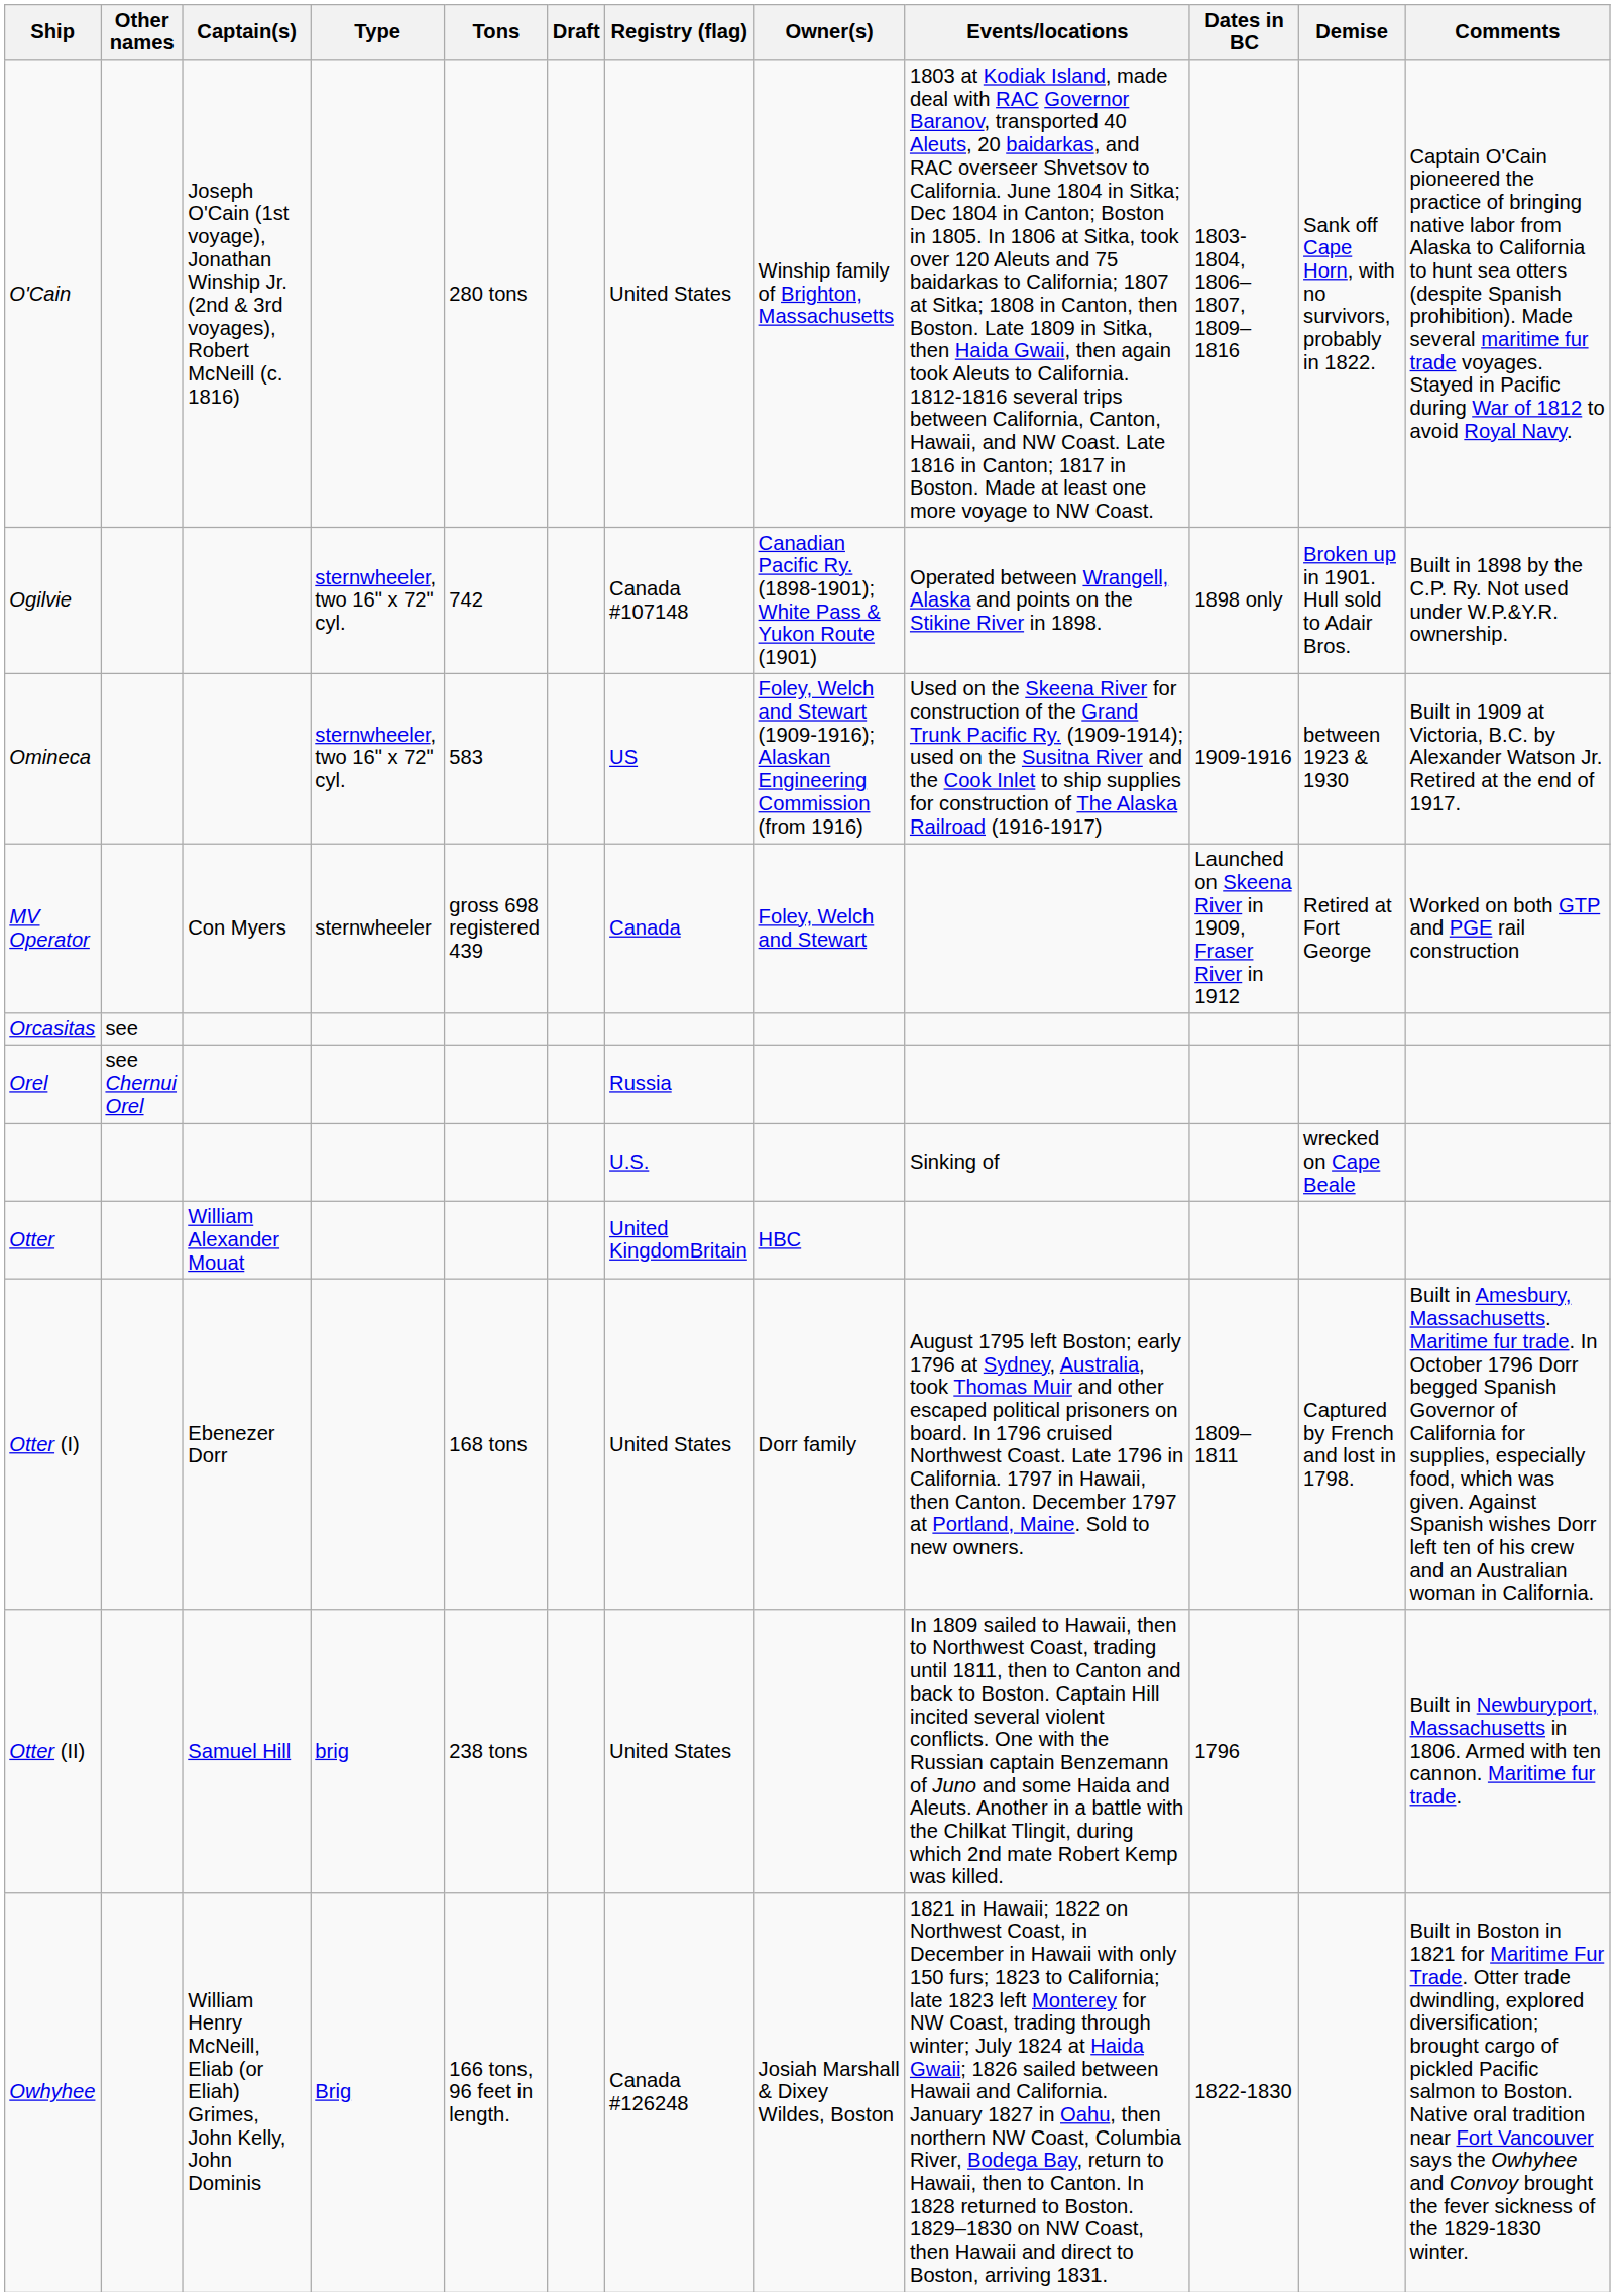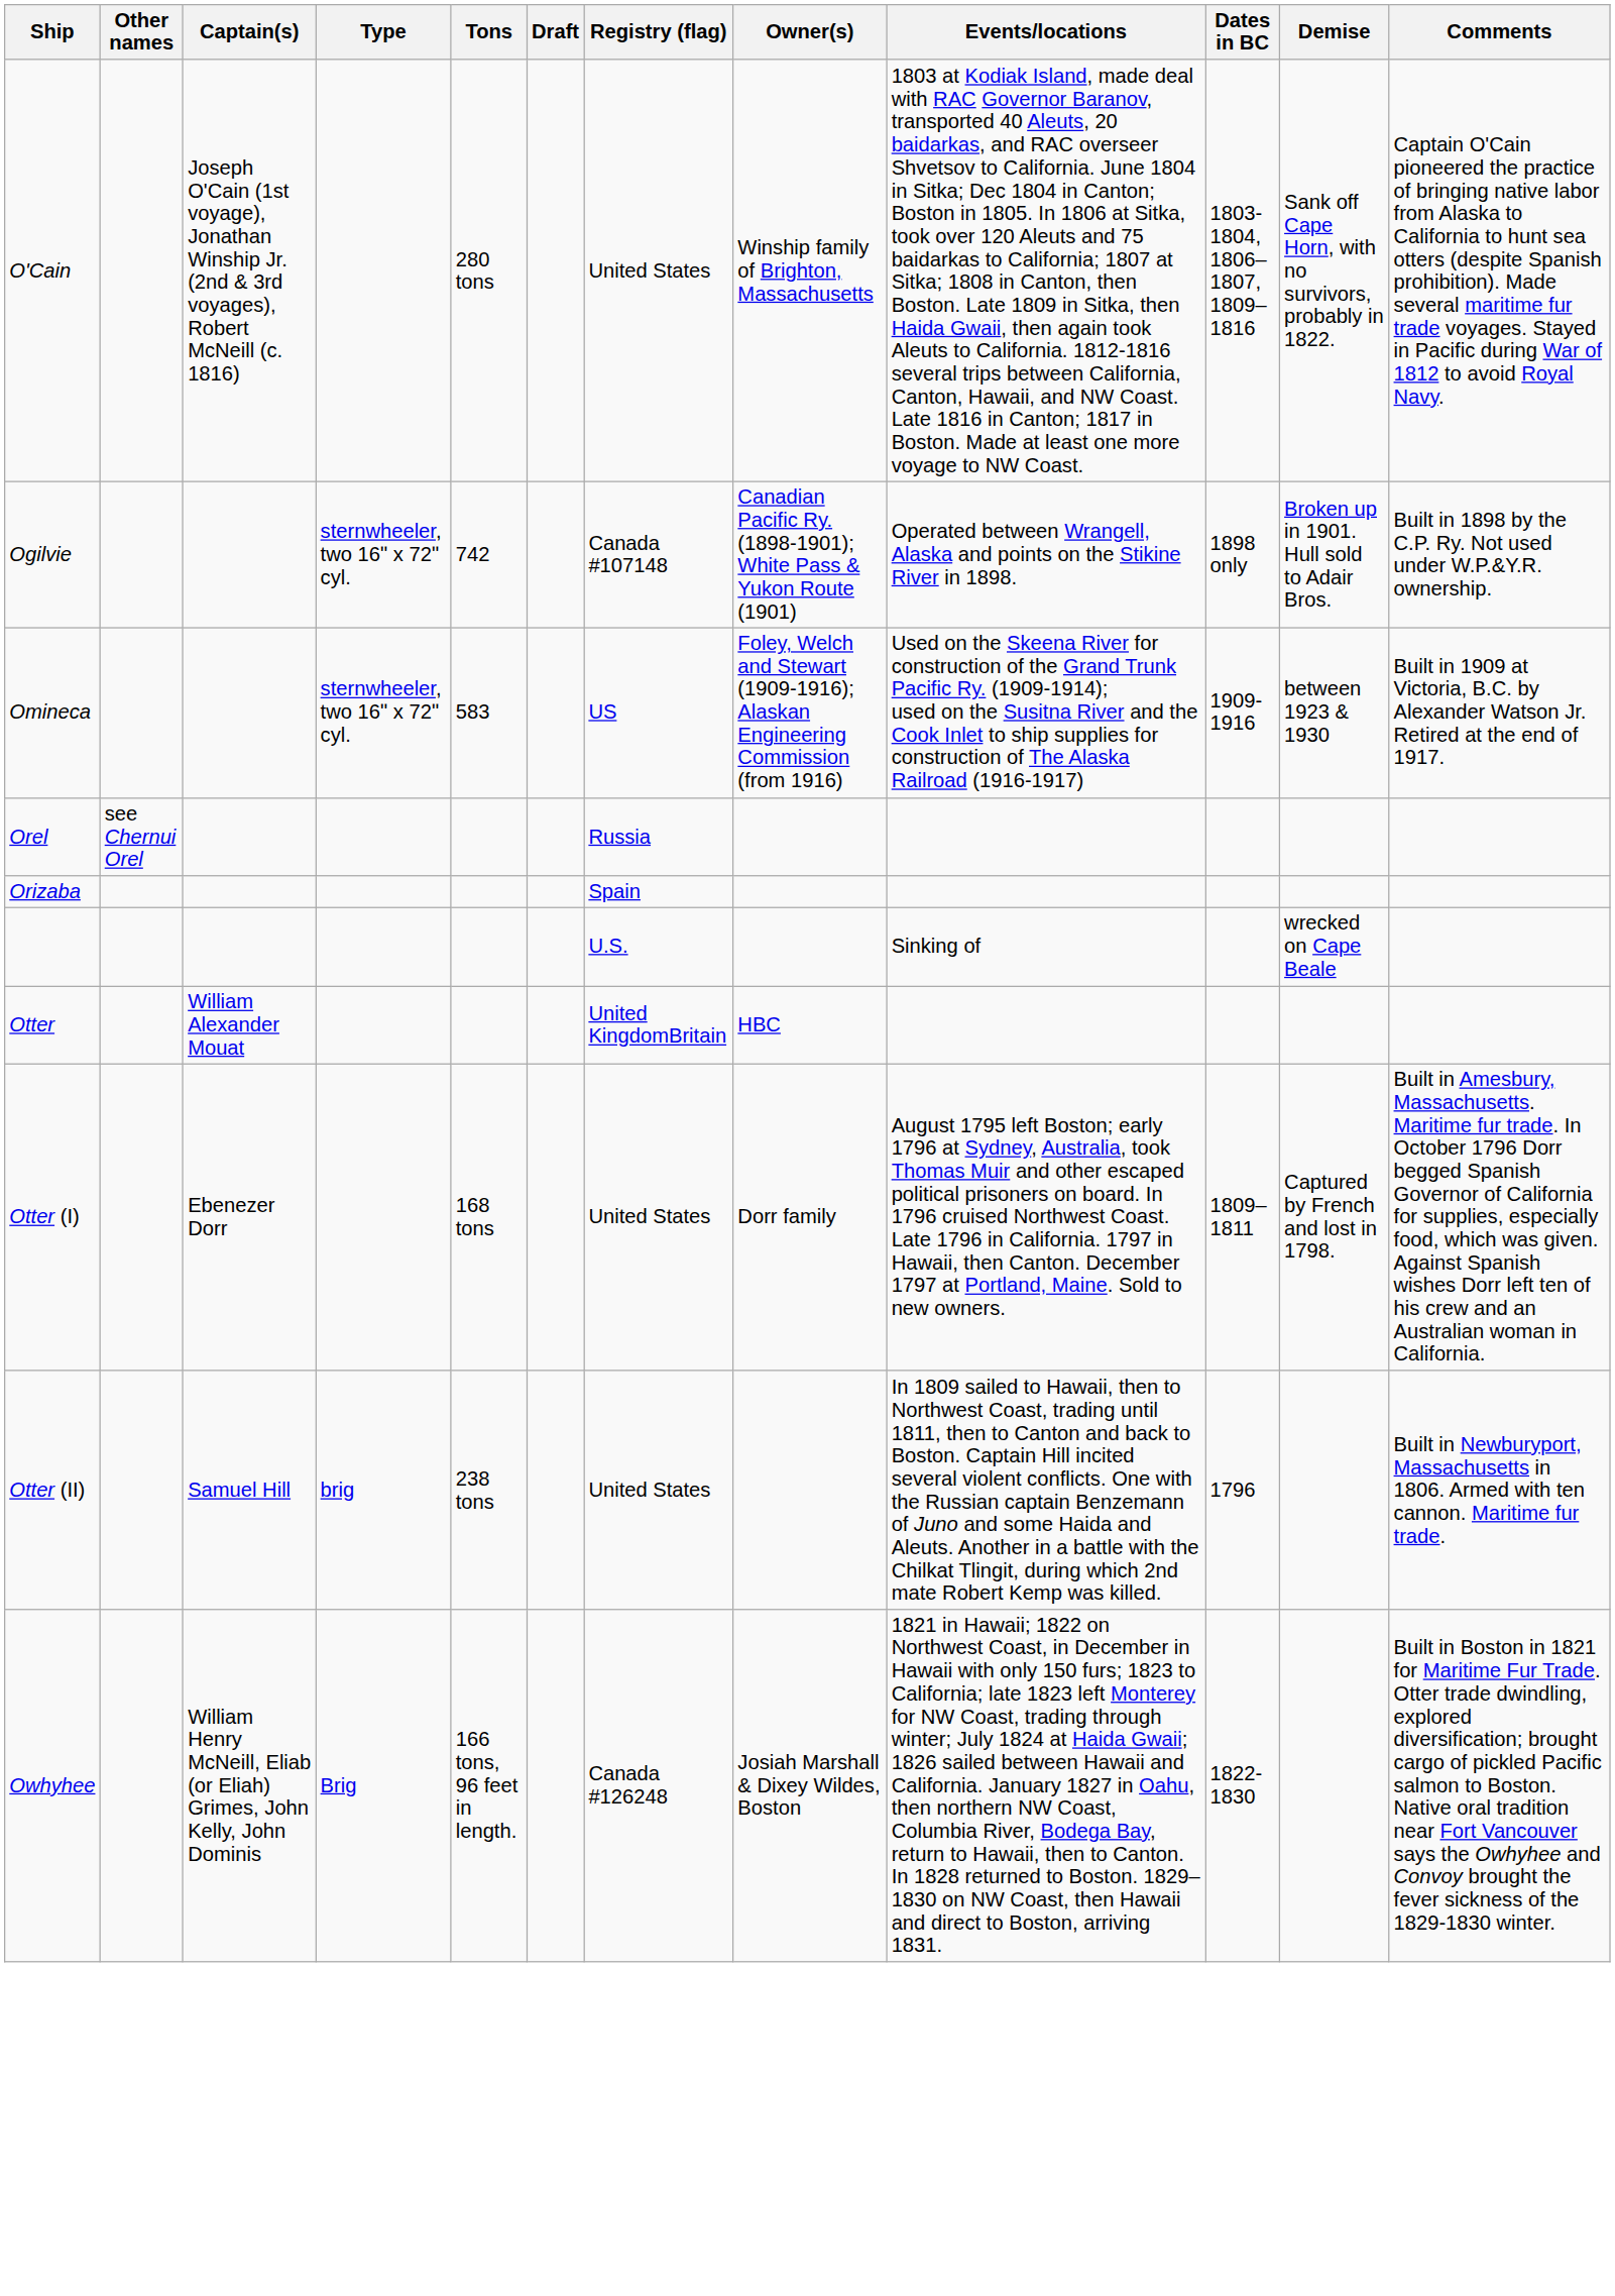 <table class="wikitable sortable" style="width:100%">
 <tr>
 <th>Ship</th>
 <th>Other names</th>
 <th>Captain(s)</th>
 <th>Type</th>
 <th>Tons </th>
 <th>Draft </th>
 <th>Registry (flag)</th>
 <th>Owner(s) </th>
 <th>Events/locations</th>
 <th>Dates in BC</th>
 <th>Demise </th>
 <th>Comments</th>
 </tr>
 <tr>
 <td><em>O'Cain</em></td>
 <td></td>
 <td>Joseph O'Cain (1st voyage), Jonathan Winship Jr. (2nd & 3rd voyages), Robert McNeill (c. 1816)</td>
 <td></td>
 <td>280 tons</td>
 <td></td>
 <td>United States</td>
 <td>Winship family of <a href='#'>Brighton, Massachusetts</a></td>
 <td>1803 at <a href='#'>Kodiak Island</a>, made deal with <a href='#'>RAC</a> <a href='#'>Governor Baranov</a>, transported 40 <a href='#'>Aleuts</a>, 20 <a href='#'>baidarkas</a>, and RAC overseer Shvetsov to California. June 1804 in Sitka; Dec 1804 in Canton; Boston in 1805. In 1806 at Sitka, took over 120 Aleuts and 75 baidarkas to California; 1807 at Sitka; 1808 in Canton, then Boston. Late 1809 in Sitka, then <a href='#'>Haida Gwaii</a>, then again took Aleuts to California. 1812-1816 several trips between California, Canton, Hawaii, and NW Coast. Late 1816 in Canton; 1817 in Boston. Made at least one more voyage to NW Coast.</td>
 <td>1803-1804, 1806–1807, 1809–1816</td>
 <td>Sank off <a href='#'>Cape Horn</a>, with no survivors, probably in 1822.</td>
 <td>Captain O'Cain pioneered the practice of bringing native labor from Alaska to California to hunt sea otters (despite Spanish prohibition). Made several <a href='#'>maritime fur trade</a> voyages. Stayed in Pacific during <a href='#'>War of 1812</a> to avoid <a href='#'>Royal Navy</a>.</td>
 </tr>
 <tr>
 <td><em>Ogilvie</em></td>
 <td></td>
 <td></td>
 <td><a href='#'>sternwheeler</a>, two 16ʺ x 72ʺ cyl.</td>
 <td>742</td>
 <td></td>
 <td>Canada #107148</td>
 <td><a href='#'>Canadian Pacific Ry.</a> (1898-1901);<br><a href='#'>White Pass & Yukon Route</a> (1901)</td>
 <td>Operated between <a href='#'>Wrangell, Alaska</a> and points on the <a href='#'>Stikine River</a> in 1898.</td>
 <td>1898 only</td>
 <td><a href='#'>Broken up</a> in 1901.  Hull sold to Adair Bros.</td>
 <td>Built in 1898 by the C.P. Ry.  Not used under W.P.&Y.R. ownership.</td>
 </tr>
 <tr>
 <td><em>Omineca</em></td>
 <td></td>
 <td></td>
 <td><a href='#'>sternwheeler</a>, two 16ʺ x 72ʺ cyl.</td>
 <td>583</td>
 <td></td>
 <td><a href='#'>US</a></td>
 <td><a href='#'>Foley, Welch and Stewart</a> (1909-1916);<br><a href='#'>Alaskan Engineering Commission</a> (from 1916)</td>
 <td>Used on the <a href='#'>Skeena River</a> for construction of the <a href='#'>Grand Trunk Pacific Ry.</a> (1909-1914);<br>used on the <a href='#'>Susitna River</a> and the <a href='#'>Cook Inlet</a> to ship supplies for construction of <a href='#'>The Alaska Railroad</a> (1916-1917)</td>
 <td>1909-1916</td>
 <td>between 1923 & 1930</td>
 <td>Built in 1909 at Victoria, B.C. by Alexander Watson Jr.  Retired at the end of 1917.</td>
 </tr>
 <tr>
-<td><em><a href='#'>MV Operator</a></em></td>
-<td></td>
-<td>Con Myers</td>
-<td>sternwheeler</td>
-<td>gross 698 registered 439</td>
-<td></td>
-<td><a href='#'>Canada</a></td>
-<td><a href='#'>Foley, Welch and Stewart</a></td>
-<td></td>
-<td>Launched on <a href='#'>Skeena River</a> in 1909, <a href='#'>Fraser River</a> in 1912</td>
-<td>Retired at Fort George</td>
-<td>Worked on both <a href='#'>GTP</a> and <a href='#'>PGE</a> rail construction</td>
-</tr>
-<tr>
-<td><em><a href='#'>Orcasitas</a></em></td>
-<td>see </td>
+<td><em><a href='#'>Orel</a></em></td>
+<td>see <em><a href='#'>Chernui Orel</a></em></td>
 <td></td>
 <td></td>
 <td></td>
 <td></td>
-<td></td>
+<td><a href='#'>Russia</a></td>
 <td></td>
 <td></td>
 <td></td>
 <td></td>
 <td></td>
 </tr>
 <tr>
-<td><em><a href='#'>Orel</a></em></td>
-<td>see <em><a href='#'>Chernui Orel</a></em></td>
+<td><em><a href='#'>Orizaba</a></em></td>
 <td></td>
 <td></td>
 <td></td>
 <td></td>
-<td><a href='#'>Russia</a></td>
+<td></td>
+<td><a href='#'>Spain</a></td>
 <td></td>
 <td></td>
 <td></td>
 <td></td>
 <td></td>
 </tr>
 <tr>
 <td></td>
 <td></td>
 <td></td>
 <td></td>
 <td></td>
 <td></td>
 <td><a href='#'>U.S.</a></td>
 <td></td>
 <td>Sinking of </td>
 <td></td>
 <td>wrecked on <a href='#'>Cape Beale</a></td>
 <td></td>
 </tr>
 <tr>
 <td><em><a href='#'>Otter</a></em></td>
 <td></td>
 <td> <a href='#'>William Alexander Mouat</a></td>
 <td></td>
 <td></td>
 <td></td>
 <td><a href='#'>United KingdomBritain</a></td>
 <td><a href='#'>HBC</a></td>
 <td></td>
 <td></td>
 <td></td>
 <td></td>
 </tr>
 <tr>
 <td><em><a href='#'>Otter</a></em> (I)</td>
 <td></td>
 <td>Ebenezer Dorr</td>
 <td></td>
 <td>168 tons</td>
 <td></td>
 <td>United States</td>
 <td>Dorr family</td>
 <td>August 1795 left Boston; early 1796 at <a href='#'>Sydney</a>, <a href='#'>Australia</a>, took <a href='#'>Thomas Muir</a> and other escaped political prisoners on board. In 1796 cruised Northwest Coast. Late 1796 in California. 1797 in Hawaii, then Canton. December 1797 at <a href='#'>Portland, Maine</a>. Sold to new owners.</td>
 <td>1809–1811</td>
 <td>Captured by French and lost in 1798.</td>
 <td>Built in <a href='#'>Amesbury, Massachusetts</a>. <a href='#'>Maritime fur trade</a>. In October 1796 Dorr begged Spanish Governor of California for supplies, especially food, which was given. Against Spanish wishes Dorr left ten of his crew and an Australian woman in California.</td>
 </tr>
 <tr>
 <td><em><a href='#'>Otter</a></em> (II)</td>
 <td></td>
 <td><a href='#'>Samuel Hill</a></td>
 <td><a href='#'>brig</a></td>
 <td>238 tons</td>
 <td></td>
 <td>United States</td>
 <td></td>
 <td>In 1809 sailed to Hawaii, then to Northwest Coast, trading until 1811, then to Canton and back to Boston. Captain Hill incited several violent conflicts. One with the Russian captain Benzemann of <em>Juno</em> and some Haida and Aleuts. Another in a battle with the Chilkat Tlingit, during which 2nd mate Robert Kemp was killed.</td>
 <td>1796</td>
 <td></td>
 <td>Built in <a href='#'>Newburyport, Massachusetts</a> in 1806. Armed with ten cannon. <a href='#'>Maritime fur trade</a>.</td>
 </tr>
 <tr>
 <td><em><a href='#'>Owhyhee</a></em></td>
 <td></td>
 <td> William Henry McNeill, Eliab (or Eliah) Grimes, John Kelly, John Dominis</td>
 <td><a href='#'>Brig</a></td>
 <td>166 tons, 96 feet in length.</td>
 <td></td>
 <td>Canada #126248</td>
 <td>Josiah Marshall & Dixey Wildes, Boston</td>
 <td>1821 in Hawaii; 1822 on Northwest Coast, in December in Hawaii with only 150 furs; 1823 to California; late 1823 left <a href='#'>Monterey</a> for NW Coast, trading through winter; July 1824 at <a href='#'>Haida Gwaii</a>; 1826 sailed between Hawaii and California. January 1827 in <a href='#'>Oahu</a>, then northern NW Coast, Columbia River, <a href='#'>Bodega Bay</a>, return to Hawaii, then to Canton. In 1828 returned to Boston. 1829–1830 on NW Coast, then Hawaii and direct to Boston, arriving 1831.</td>
 <td>1822-1830</td>
 <td></td>
 <td>Built in Boston in 1821 for <a href='#'>Maritime Fur Trade</a>. Otter trade dwindling, explored diversification; brought cargo of pickled Pacific salmon to Boston. Native oral tradition near <a href='#'>Fort Vancouver</a> says the <em>Owhyhee</em> and <em>Convoy</em> brought the fever sickness of the 1829-1830 winter.</td>
 </tr>
 </table>
